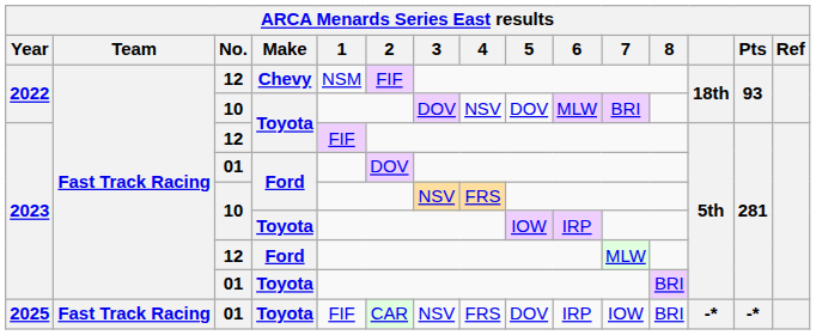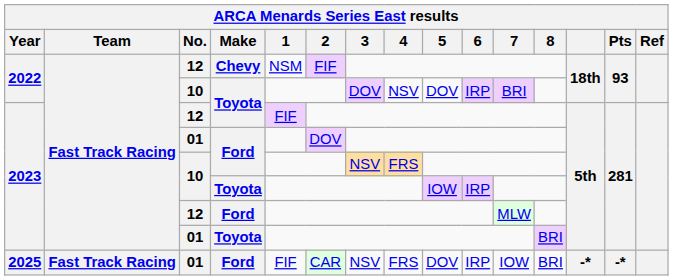 <table class="wikitable" style="text-align:center; font-size:75%">
 <tr>
 <th colspan="16"><a href='#'>ARCA Menards Series East</a> results</th>
 </tr>
 <tr>
 <th>Year</th>
 <th>Team</th>
 <th>No.</th>
 <th>Make</th>
 <th>1</th>
 <th>2</th>
 <th>3</th>
 <th>4</th>
 <th>5</th>
 <th>6</th>
 <th>7</th>
 <th>8</th>
 <th></th>
 <th>Pts</th>
 <th>Ref</th>
 </tr>
 <tr>
 <th rowspan=2><a href='#'>2022</a></th>
 <th rowspan=8><a href='#'>Fast Track Racing</a></th>
 <th>12</th>
 <th><a href='#'>Chevy</a></th>
 <td><a href='#'>NSM</a></td>
 <td style="background:#EFCFFF;"><a href='#'>FIF</a><br></td>
 <td colspan=6></td>
 <th rowspan=2>18th</th>
 <th rowspan=2>93</th>
 <th rowspan=2></th>
 </tr>
 <tr>
 <th>10</th>
 <th rowspan=2><a href='#'>Toyota</a></th>
 <td colspan=2></td>
 <td style="background:#EFCFFF;"><a href='#'>DOV</a><br></td>
 <td><a href='#'>NSV</a></td>
 <td><a href='#'>DOV</a></td>
-<td style="background:#EFCFFF;"><a href='#'>MLW</a><br></td>
+<td style="background:#EFCFFF;"><a href='#'>IRP</a><br></td>
 <td style="background:#EFCFFF;"><a href='#'>BRI</a><br></td>
 <td></td>
 </tr>
 <tr>
 <th rowspan=6><a href='#'>2023</a></th>
 <th>12</th>
 <td style="background:#EFCFFF;"><a href='#'>FIF</a><br></td>
 <td colspan=7></td>
 <th rowspan=6>5th</th>
 <th rowspan=6>281</th>
 <th rowspan=6></th>
 </tr>
 <tr>
 <th>01</th>
 <th rowspan=2><a href='#'>Ford</a></th>
 <td></td>
 <td style="background:#EFCFFF;"><a href='#'>DOV</a><br></td>
 <td colspan=6></td>
 </tr>
 <tr>
 <th rowspan=2>10</th>
 <td colspan=2></td>
 <td style="background:#FFDF9F;"><a href='#'>NSV</a><br></td>
 <td style="background:#FFDF9F;"><a href='#'>FRS</a><br></td>
 <td colspan=4></td>
 </tr>
 <tr>
 <th><a href='#'>Toyota</a></th>
 <td colspan=4></td>
 <td style="background:#EFCFFF;"><a href='#'>IOW</a><br></td>
 <td style="background:#EFCFFF;"><a href='#'>IRP</a><br></td>
 <td colspan=2></td>
 </tr>
 <tr>
 <th>12</th>
 <th><a href='#'>Ford</a></th>
 <td colspan=6></td>
 <td style="background:#DFFFDF;"><a href='#'>MLW</a><br></td>
 </tr>
 <tr>
 <th>01</th>
 <th><a href='#'>Toyota</a></th>
 <td colspan=7></td>
 <td style="background:#EFCFFF;"><a href='#'>BRI</a><br></td>
 </tr>
 <tr>
 <th><a href='#'>2025</a></th>
 <th><a href='#'>Fast Track Racing</a></th>
 <th>01</th>
-<th><a href='#'>Toyota</a></th>
+<th><a href='#'>Ford</a></th>
 <td><a href='#'>FIF</a></td>
 <td style="background:#DFFFDF;"><a href='#'>CAR</a><br></td>
 <td><a href='#'>NSV</a></td>
 <td><a href='#'>FRS</a></td>
 <td><a href='#'>DOV</a></td>
 <td><a href='#'>IRP</a></td>
 <td><a href='#'>IOW</a></td>
 <td><a href='#'>BRI</a></td>
 <th>-*</th>
 <th>-*</th>
 <th></th>
 </tr>
 </table>
